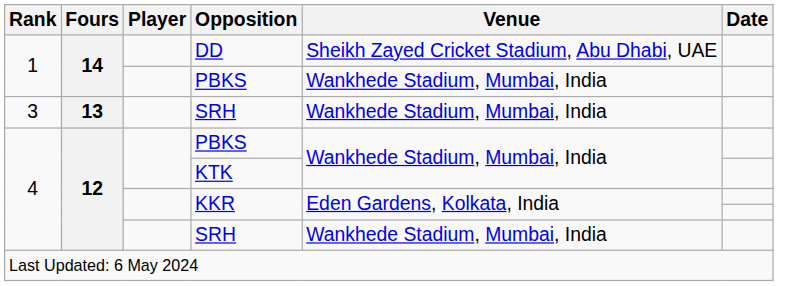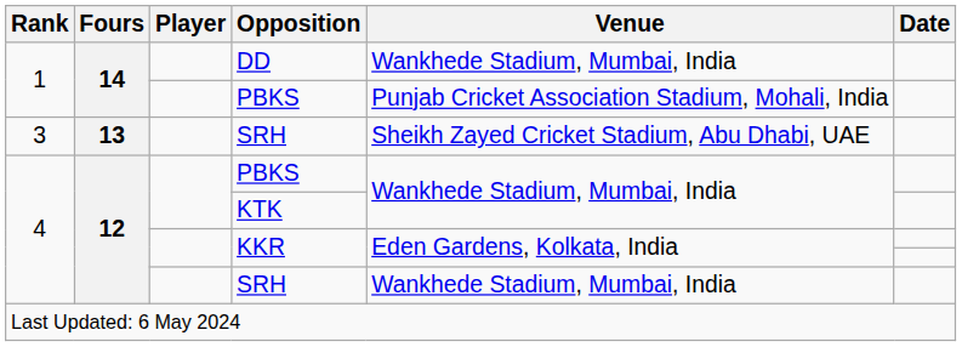 <table class="wikitable">
 <tr>
 <th>Rank</th>
 <th>Fours</th>
 <th>Player</th>
 <th>Opposition</th>
 <th>Venue</th>
 <th>Date</th>
 </tr>
 <tr>
 <td align=center rowspan=2>1</td>
 <th scope=row style=text-align:center; rowspan=2>14</th>
 <td></td>
 <td><a href='#'>DD</a></td>
-<td><a href='#'>Sheikh Zayed Cricket Stadium</a>, <a href='#'>Abu Dhabi</a>, UAE</td>
+<td><a href='#'>Wankhede Stadium</a>, <a href='#'>Mumbai</a>, India</td>
 <td></td>
 </tr>
 <tr>
 <td></td>
 <td><a href='#'>PBKS</a></td>
-<td><a href='#'>Wankhede Stadium</a>, <a href='#'>Mumbai</a>, India</td>
+<td><a href='#'>Punjab Cricket Association Stadium</a>, <a href='#'>Mohali</a>, India</td>
 <td></td>
 </tr>
 <tr>
 <td align=center>3</td>
 <th scope=row style=text-align:center;>13</th>
 <td></td>
 <td><a href='#'>SRH</a></td>
-<td><a href='#'>Wankhede Stadium</a>, <a href='#'>Mumbai</a>, India</td>
+<td><a href='#'>Sheikh Zayed Cricket Stadium</a>, <a href='#'>Abu Dhabi</a>, UAE</td>
 <td></td>
 </tr>
 <tr>
 <td align=center rowspan=5>4</td>
 <th scope=row style=text-align:center; rowspan=5>12</th>
 <td rowspan=2></td>
 <td><a href='#'>PBKS</a></td>
 <td rowspan=2><a href='#'>Wankhede Stadium</a>, <a href='#'>Mumbai</a>, India</td>
 <td></td>
 </tr>
 <tr>
 <td><a href='#'>KTK</a></td>
 <td></td>
 </tr>
 <tr>
 <td rowspan=2></td>
 <td rowspan=2><a href='#'>KKR</a></td>
 <td rowspan=2><a href='#'>Eden Gardens</a>, <a href='#'>Kolkata</a>, India</td>
 <td></td>
 </tr>
 <tr>
 <td></td>
 </tr>
 <tr>
 <td></td>
 <td><a href='#'>SRH</a></td>
 <td><a href='#'>Wankhede Stadium</a>, <a href='#'>Mumbai</a>, India</td>
 <td></td>
 </tr>
 <tr class=sortbottom>
 <td colspan=6><small>Last Updated: 6 May 2024</small></td>
 </tr>
 </table>
